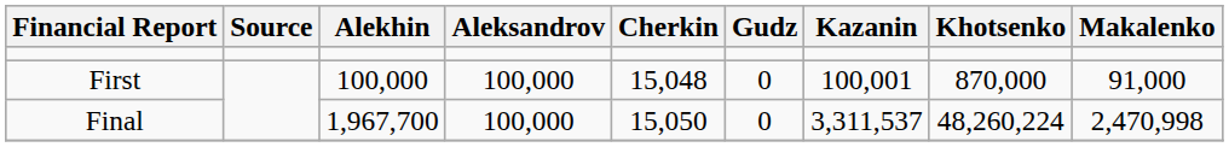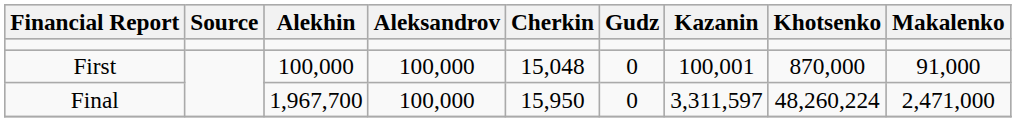 <table class="wikitable" style="text-align:center; font-size:90%; line-height:14px">
 <tr>
 <th>Financial Report</th>
 <th>Source</th>
 <th>Alekhin</th>
 <th>Aleksandrov</th>
 <th>Cherkin</th>
 <th>Gudz</th>
 <th>Kazanin</th>
 <th>Khotsenko</th>
 <th>Makalenko</th>
 </tr>
 <tr>
 <td></td>
 <td></td>
 <td bgcolor=></td>
 <td bgcolor=></td>
 <td bgcolor=></td>
 <td bgcolor=></td>
 <td bgcolor=></td>
 <td bgcolor=></td>
 <td bgcolor=></td>
 </tr>
 <tr align=center>
 <td>First</td>
 <td rowspan=2></td>
 <td>100,000</td>
 <td>100,000</td>
 <td>15,048</td>
 <td>0</td>
 <td>100,001</td>
 <td>870,000</td>
 <td>91,000</td>
 </tr>
 <tr>
 <td>Final</td>
 <td>1,967,700</td>
 <td>100,000</td>
-<td>15,050</td>
+<td>15,950</td>
 <td>0</td>
-<td>3,311,537</td>
+<td>3,311,597</td>
 <td>48,260,224</td>
-<td>2,470,998</td>
+<td>2,471,000</td>
 </tr>
 <tr>
 </tr>
 </table>
